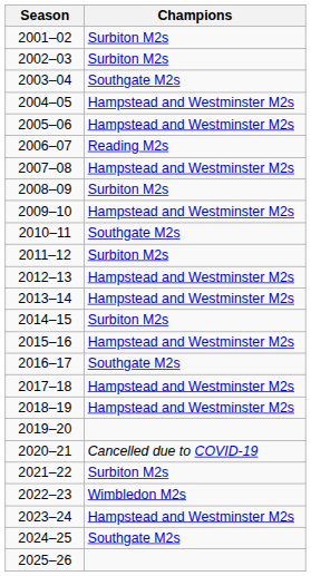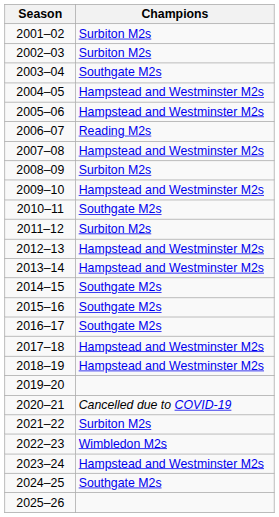 <table class="wikitable" style="text-align:centre; margin-left:1em;">
 <tr>
 <th style="width:85px">Season</th>
 <th style="width:250px">Champions</th>
 </tr>
 <tr>
 <td style="text-align:center">2001–02</td>
 <td><a href='#'>Surbiton M2s</a></td>
 </tr>
 <tr>
 <td style="text-align:center">2002–03</td>
 <td><a href='#'>Surbiton M2s</a></td>
 </tr>
 <tr>
 <td style="text-align:center">2003–04</td>
 <td><a href='#'>Southgate M2s</a></td>
 </tr>
 <tr>
 <td style="text-align:center">2004–05</td>
 <td><a href='#'>Hampstead and Westminster M2s</a></td>
 </tr>
 <tr>
 <td style="text-align:center">2005–06</td>
 <td><a href='#'>Hampstead and Westminster M2s</a></td>
 </tr>
 <tr>
 <td style="text-align:center">2006–07</td>
 <td><a href='#'>Reading M2s</a></td>
 </tr>
 <tr>
 <td style="text-align:center">2007–08</td>
 <td><a href='#'>Hampstead and Westminster M2s</a></td>
 </tr>
 <tr>
 <td style="text-align:center">2008–09</td>
 <td><a href='#'>Surbiton M2s</a></td>
 </tr>
 <tr>
 <td style="text-align:center">2009–10</td>
 <td><a href='#'>Hampstead and Westminster M2s</a></td>
 </tr>
 <tr>
 <td style="text-align:center">2010–11</td>
 <td><a href='#'>Southgate M2s</a></td>
 </tr>
 <tr>
 <td style="text-align:center">2011–12</td>
 <td><a href='#'>Surbiton M2s</a></td>
 </tr>
 <tr>
 <td style="text-align:center">2012–13</td>
 <td><a href='#'>Hampstead and Westminster M2s</a></td>
 </tr>
 <tr>
 <td style="text-align:center">2013–14</td>
 <td><a href='#'>Hampstead and Westminster M2s</a></td>
 </tr>
 <tr>
 <td style="text-align:center">2014–15</td>
-<td><a href='#'>Surbiton M2s</a></td>
+<td><a href='#'>Southgate M2s</a></td>
 </tr>
 <tr>
 <td style="text-align:center">2015–16</td>
-<td><a href='#'>Hampstead and Westminster M2s</a></td>
+<td><a href='#'>Southgate M2s</a></td>
 </tr>
 <tr>
 <td style="text-align:center">2016–17</td>
 <td><a href='#'>Southgate M2s</a></td>
 </tr>
 <tr>
 <td style="text-align:center">2017–18</td>
 <td><a href='#'>Hampstead and Westminster M2s</a></td>
 </tr>
 <tr>
 <td style="text-align:center">2018–19</td>
 <td><a href='#'>Hampstead and Westminster M2s</a></td>
 </tr>
 <tr>
 <td style="text-align:center">2019–20</td>
 <td></td>
 </tr>
 <tr>
 <td style="text-align:center">2020–21</td>
 <td colspan=2><em>Cancelled due to <a href='#'>COVID-19</a></em></td>
 </tr>
 <tr>
 <td style="text-align:center">2021–22</td>
 <td><a href='#'>Surbiton M2s</a></td>
 </tr>
 <tr>
 <td style="text-align:center">2022–23</td>
 <td><a href='#'>Wimbledon M2s</a></td>
 </tr>
 <tr>
 <td style="text-align:center">2023–24</td>
 <td><a href='#'>Hampstead and Westminster M2s</a></td>
 </tr>
 <tr>
 <td style="text-align:center">2024–25</td>
 <td><a href='#'>Southgate M2s</a></td>
 </tr>
 <tr>
 <td style="text-align:center">2025–26</td>
 <td></td>
 </tr>
 </table>
